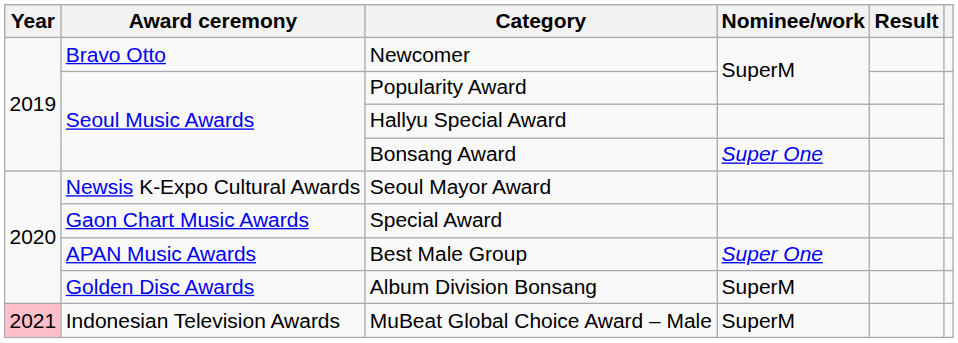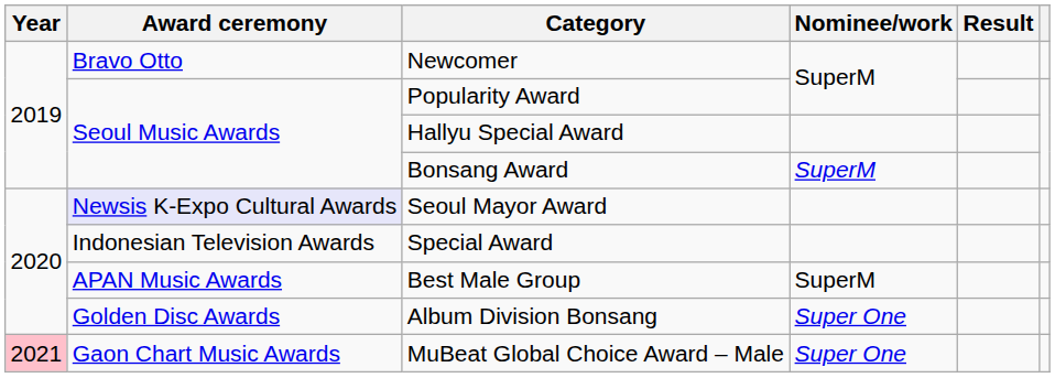 <table class="wikitable sortable plainrowheaders">
 <tr style="background:#ccc; text-align:center;">
 <th scope="col">Year</th>
 <th scope="col">Award ceremony</th>
 <th scope="col">Category</th>
 <th scope="col">Nominee/work</th>
 <th scope="col">Result</th>
 <th scope="col" class="unsortable"></th>
 </tr>
 <tr>
 <td rowspan="4">2019</td>
 <td><a href='#'>Bravo Otto</a></td>
 <td>Newcomer</td>
 <td rowspan="2">SuperM</td>
 <td></td>
 <td></td>
 </tr>
 <tr>
 <td rowspan="3"><a href='#'>Seoul Music Awards</a></td>
 <td>Popularity Award</td>
 <td></td>
 <td rowspan="3"></td>
 </tr>
 <tr>
 <td>Hallyu Special Award</td>
 <td></td>
 <td></td>
 </tr>
 <tr>
 <td>Bonsang Award</td>
-<td><em><a href='#'>Super One</a></em></td>
+<td><em><a href='#'>SuperM</a></em></td>
 <td></td>
 </tr>
 <tr>
 <td rowspan="4">2020</td>
-<td><a href='#'>Newsis</a> K-Expo Cultural Awards</td>
+<td style="background: lavender;"><a href='#'>Newsis</a> K-Expo Cultural Awards</td>
 <td>Seoul Mayor Award</td>
 <td></td>
 <td></td>
 <td></td>
 </tr>
 <tr>
-<td><a href='#'>Gaon Chart Music Awards</a></td>
+<td>Indonesian Television Awards</td>
 <td>Special Award</td>
 <td></td>
 <td></td>
 <td></td>
 </tr>
 <tr>
 <td><a href='#'>APAN Music Awards</a></td>
 <td>Best Male Group</td>
-<td><em><a href='#'>Super One</a></em></td>
+<td>SuperM</td>
 <td></td>
 <td></td>
 </tr>
 <tr>
 <td><a href='#'>Golden Disc Awards</a></td>
 <td>Album Division Bonsang</td>
-<td>SuperM</td>
+<td><em><a href='#'>Super One</a></em></td>
 <td></td>
 <td></td>
 </tr>
 <tr>
 <td style="background: pink;">2021</td>
-<td>Indonesian Television Awards</td>
+<td><a href='#'>Gaon Chart Music Awards</a></td>
 <td>MuBeat Global Choice Award – Male</td>
-<td>SuperM</td>
+<td><em><a href='#'>Super One</a></em></td>
 <td></td>
 <td></td>
 </tr>
 </table>
